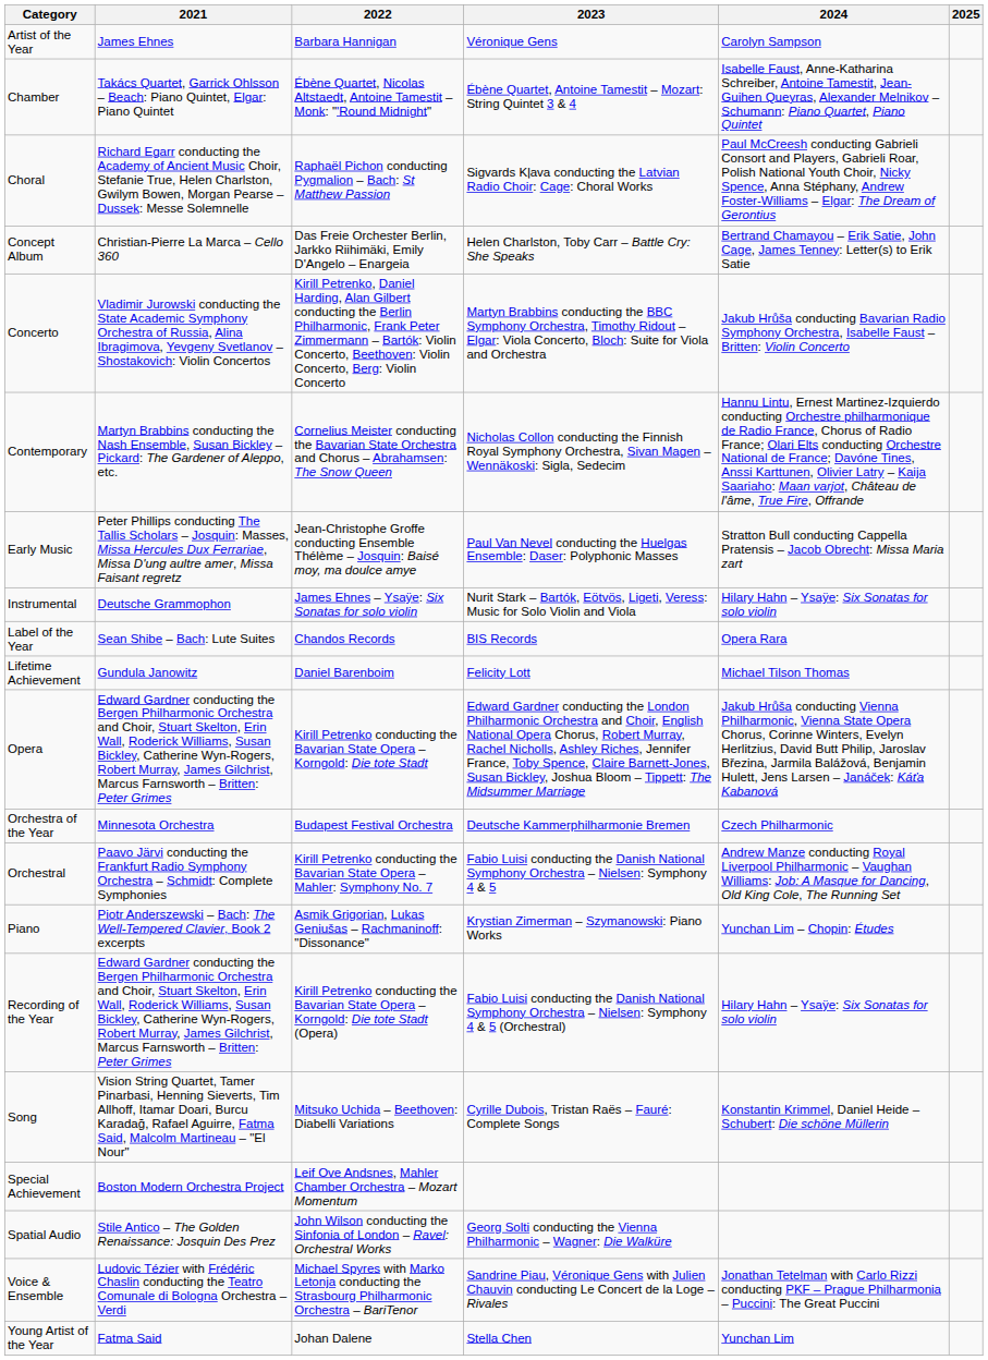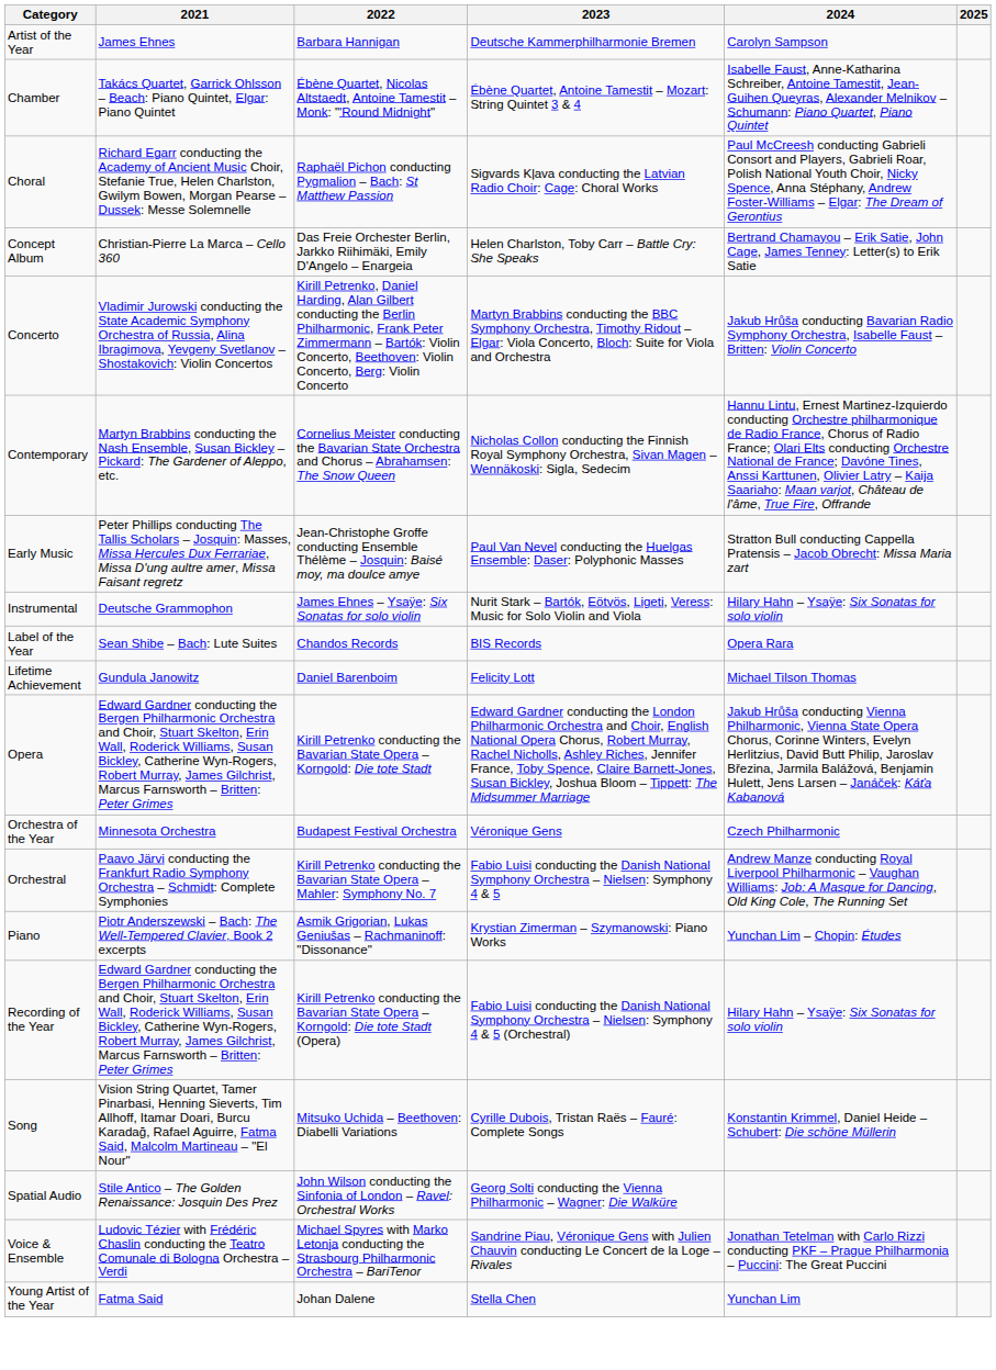 <table class="wikitable sortable">
 <tr>
 <th>Category</th>
 <th>2021</th>
 <th>2022</th>
 <th>2023</th>
 <th>2024</th>
 <th>2025</th>
 </tr>
 <tr>
 <td>Artist of the Year</td>
 <td><a href='#'>James Ehnes</a></td>
 <td><a href='#'>Barbara Hannigan</a></td>
-<td><a href='#'>Véronique Gens</a></td>
+<td><a href='#'>Deutsche Kammerphilharmonie Bremen</a></td>
 <td><a href='#'>Carolyn Sampson</a></td>
 <td></td>
 </tr>
 <tr>
 <td>Chamber</td>
 <td><a href='#'>Takács Quartet</a>, <a href='#'>Garrick Ohlsson</a> – <a href='#'>Beach</a>: Piano Quintet, <a href='#'>Elgar</a>: Piano Quintet</td>
 <td><a href='#'>Ébène Quartet</a>, <a href='#'>Nicolas Altstaedt</a>, <a href='#'>Antoine Tamestit</a> – <a href='#'>Monk</a>: "<a href='#'>'Round Midnight</a>"</td>
 <td><a href='#'>Ébène Quartet</a>, <a href='#'>Antoine Tamestit</a> – <a href='#'>Mozart</a>: String Quintet  <a href='#'>3</a> & <a href='#'>4</a></td>
 <td><a href='#'>Isabelle Faust</a>, Anne-Katharina Schreiber, <a href='#'>Antoine Tamestit</a>, <a href='#'>Jean-Guihen Queyras</a>, <a href='#'>Alexander Melnikov</a> – <a href='#'>Schumann</a>: <em><a href='#'>Piano Quartet</a></em>, <em><a href='#'>Piano Quintet</a></em></td>
 <td></td>
 </tr>
 <tr>
 <td>Choral</td>
 <td><a href='#'>Richard Egarr</a> conducting the <a href='#'>Academy of Ancient Music</a> Choir, Stefanie True, Helen Charlston, Gwilym Bowen, Morgan Pearse – <a href='#'>Dussek</a>: Messe Solemnelle</td>
 <td><a href='#'>Raphaël Pichon</a> conducting <a href='#'>Pygmalion</a> – <a href='#'>Bach</a>: <em><a href='#'>St Matthew Passion</a></em></td>
 <td>Sigvards Kļava conducting the <a href='#'>Latvian Radio Choir</a>: <a href='#'>Cage</a>: Choral Works</td>
 <td><a href='#'>Paul McCreesh</a> conducting Gabrieli Consort and Players, Gabrieli Roar, Polish National Youth Choir, <a href='#'>Nicky Spence</a>, Anna Stéphany, <a href='#'>Andrew Foster-Williams</a> – <a href='#'>Elgar</a>: <em><a href='#'>The Dream of Gerontius</a></em></td>
 <td></td>
 </tr>
 <tr>
 <td>Concept Album</td>
 <td>Christian-Pierre La Marca – <em>Cello 360</em></td>
 <td>Das Freie Orchester Berlin, Jarkko Riihimäki, Emily D'Angelo – Enargeia</td>
 <td>Helen Charlston, Toby Carr – <em>Battle Cry: She Speaks</em></td>
 <td><a href='#'>Bertrand Chamayou</a> – <a href='#'>Erik Satie</a>, <a href='#'>John Cage</a>, <a href='#'>James Tenney</a>: Letter(s) to Erik Satie</td>
 <td></td>
 </tr>
 <tr>
 <td>Concerto</td>
 <td><a href='#'>Vladimir Jurowski</a> conducting the <a href='#'>State Academic Symphony Orchestra of Russia</a>, <a href='#'>Alina Ibragimova</a>, <a href='#'>Yevgeny Svetlanov</a> – <a href='#'>Shostakovich</a>: Violin Concertos</td>
 <td><a href='#'>Kirill Petrenko</a>, <a href='#'>Daniel Harding</a>, <a href='#'>Alan Gilbert</a> conducting the <a href='#'>Berlin Philharmonic</a>, <a href='#'>Frank Peter Zimmermann</a> – <a href='#'>Bartók</a>: Violin Concerto, <a href='#'>Beethoven</a>: Violin Concerto, <a href='#'>Berg</a>: Violin Concerto</td>
 <td><a href='#'>Martyn Brabbins</a> conducting the <a href='#'>BBC Symphony Orchestra</a>, <a href='#'>Timothy Ridout</a> – <a href='#'>Elgar</a>: Viola Concerto, <a href='#'>Bloch</a>: Suite for Viola and Orchestra</td>
 <td><a href='#'>Jakub Hrůša</a> conducting <a href='#'>Bavarian Radio Symphony Orchestra</a>, <a href='#'>Isabelle Faust</a> – <a href='#'>Britten</a>: <em><a href='#'>Violin Concerto</a></em></td>
 <td></td>
 </tr>
 <tr>
 <td>Contemporary</td>
 <td><a href='#'>Martyn Brabbins</a> conducting the <a href='#'>Nash Ensemble</a>, <a href='#'>Susan Bickley</a> – <a href='#'>Pickard</a>: <em>The Gardener of Aleppo</em>, etc.</td>
 <td><a href='#'>Cornelius Meister</a> conducting the <a href='#'>Bavarian State Orchestra</a> and Chorus – <a href='#'>Abrahamsen</a>:  <em><a href='#'>The Snow Queen</a></em></td>
 <td><a href='#'>Nicholas Collon</a> conducting the Finnish Royal Symphony Orchestra, <a href='#'>Sivan Magen</a> – <a href='#'>Wennäkoski</a>: Sigla, Sedecim</td>
 <td><a href='#'>Hannu Lintu</a>, Ernest Martinez-Izquierdo conducting <a href='#'>Orchestre philharmonique de Radio France</a>, Chorus of Radio France; <a href='#'>Olari Elts</a> conducting <a href='#'>Orchestre National de France</a>; <a href='#'>Davóne Tines</a>, <a href='#'>Anssi Karttunen</a>, <a href='#'>Olivier Latry</a> – <a href='#'>Kaija Saariaho</a>: <em><a href='#'>Maan varjot</a></em>, <em>Château de l'âme</em>, <em><a href='#'>True Fire</a></em>, <em>Offrande</em></td>
 <td></td>
 </tr>
 <tr>
 <td>Early Music</td>
 <td>Peter Phillips conducting <a href='#'>The Tallis Scholars</a> – <a href='#'>Josquin</a>: Masses, <em><a href='#'>Missa Hercules Dux Ferrariae</a></em>, <em>Missa D'ung aultre amer</em>, <em>Missa Faisant regretz</em></td>
 <td>Jean-Christophe Groffe conducting Ensemble Thélème – <a href='#'>Josquin</a>: <em>Baisé moy, ma doulce amye</em></td>
 <td><a href='#'>Paul Van Nevel</a> conducting the <a href='#'>Huelgas Ensemble</a>: <a href='#'>Daser</a>: Polyphonic Masses</td>
 <td>Stratton Bull conducting Cappella Pratensis – <a href='#'>Jacob Obrecht</a>: <em>Missa Maria zart</em></td>
 <td></td>
 </tr>
 <tr>
 <td>Instrumental</td>
 <td><a href='#'>Deutsche Grammophon</a></td>
 <td><a href='#'>James Ehnes</a> – <a href='#'>Ysaÿe</a>: <em><a href='#'>Six Sonatas for solo violin</a></em></td>
 <td>Nurit Stark – <a href='#'>Bartók</a>, <a href='#'>Eötvös</a>, <a href='#'>Ligeti</a>, <a href='#'>Veress</a>: Music for Solo Violin and Viola</td>
 <td><a href='#'>Hilary Hahn</a> – <a href='#'>Ysaÿe</a>: <em><a href='#'>Six Sonatas for solo violin</a></em></td>
 <td></td>
 </tr>
 <tr>
 <td>Label of the Year</td>
 <td><a href='#'>Sean Shibe</a> – <a href='#'>Bach</a>: Lute Suites</td>
 <td><a href='#'>Chandos Records</a></td>
 <td><a href='#'>BIS Records</a></td>
 <td><a href='#'>Opera Rara</a></td>
 <td></td>
 </tr>
 <tr>
 <td>Lifetime Achievement</td>
 <td><a href='#'>Gundula Janowitz</a></td>
 <td><a href='#'>Daniel Barenboim</a></td>
 <td><a href='#'>Felicity Lott</a></td>
 <td><a href='#'>Michael Tilson Thomas</a></td>
 <td></td>
 </tr>
 <tr>
 <td>Opera</td>
 <td><a href='#'>Edward Gardner</a> conducting the <a href='#'>Bergen Philharmonic Orchestra</a> and Choir, <a href='#'>Stuart Skelton</a>, <a href='#'>Erin Wall</a>, <a href='#'>Roderick Williams</a>, <a href='#'>Susan Bickley</a>, Catherine Wyn-Rogers, <a href='#'>Robert Murray</a>, <a href='#'>James Gilchrist</a>, Marcus Farnsworth – <a href='#'>Britten</a>: <em><a href='#'>Peter Grimes</a></em></td>
 <td><a href='#'>Kirill Petrenko</a> conducting the <a href='#'>Bavarian State Opera</a> – <a href='#'>Korngold</a>: <em><a href='#'>Die tote Stadt</a></em></td>
 <td><a href='#'>Edward Gardner</a> conducting the <a href='#'>London Philharmonic Orchestra</a> and <a href='#'>Choir</a>, <a href='#'>English National Opera</a> Chorus, <a href='#'>Robert Murray</a>, <a href='#'>Rachel Nicholls</a>, <a href='#'>Ashley Riches</a>, Jennifer France, <a href='#'>Toby Spence</a>, <a href='#'>Claire Barnett-Jones</a>, <a href='#'>Susan Bickley</a>, Joshua Bloom – <a href='#'>Tippett</a>: <em><a href='#'>The Midsummer Marriage</a></em></td>
 <td><a href='#'>Jakub Hrůša</a> conducting <a href='#'>Vienna Philharmonic</a>, <a href='#'>Vienna State Opera</a> Chorus, Corinne Winters, Evelyn Herlitzius, David Butt Philip, Jaroslav Březina, Jarmila Balážová, Benjamin Hulett, Jens Larsen – <a href='#'>Janáček</a>: <em><a href='#'>Káťa Kabanová</a></em></td>
 <td></td>
 </tr>
 <tr>
 <td>Orchestra of the Year</td>
 <td><a href='#'>Minnesota Orchestra</a></td>
 <td><a href='#'>Budapest Festival Orchestra</a></td>
-<td><a href='#'>Deutsche Kammerphilharmonie Bremen</a></td>
+<td><a href='#'>Véronique Gens</a></td>
 <td><a href='#'>Czech Philharmonic</a></td>
 <td></td>
 </tr>
 <tr>
 <td>Orchestral</td>
 <td><a href='#'>Paavo Järvi</a> conducting the <a href='#'>Frankfurt Radio Symphony Orchestra</a> – <a href='#'>Schmidt</a>: Complete Symphonies</td>
 <td><a href='#'>Kirill Petrenko</a> conducting the <a href='#'>Bavarian State Opera</a> – <a href='#'>Mahler</a>: <a href='#'>Symphony No. 7</a></td>
 <td><a href='#'>Fabio Luisi</a> conducting the <a href='#'>Danish National Symphony Orchestra</a> – <a href='#'>Nielsen</a>: Symphony  <a href='#'>4</a> & <a href='#'>5</a></td>
 <td><a href='#'>Andrew Manze</a> conducting <a href='#'>Royal Liverpool Philharmonic</a> – <a href='#'>Vaughan Williams</a>: <em><a href='#'>Job: A Masque for Dancing</a></em>, <em>Old King Cole</em>, <em>The Running Set</em></td>
 <td></td>
 </tr>
 <tr>
 <td>Piano</td>
 <td><a href='#'>Piotr Anderszewski</a> – <a href='#'>Bach</a>: <a href='#'><em>The Well-Tempered Clavier</em>, Book 2</a> excerpts</td>
 <td><a href='#'>Asmik Grigorian</a>, <a href='#'>Lukas Geniušas</a> – <a href='#'>Rachmaninoff</a>: "Dissonance"</td>
 <td><a href='#'>Krystian Zimerman</a> – <a href='#'>Szymanowski</a>: Piano Works</td>
 <td><a href='#'>Yunchan Lim</a> – <a href='#'>Chopin</a>: <em><a href='#'>Études</a></em></td>
 <td></td>
 </tr>
 <tr>
 <td>Recording of the Year</td>
 <td><a href='#'>Edward Gardner</a> conducting the <a href='#'>Bergen Philharmonic Orchestra</a> and Choir, <a href='#'>Stuart Skelton</a>, <a href='#'>Erin Wall</a>, <a href='#'>Roderick Williams</a>, <a href='#'>Susan Bickley</a>, Catherine Wyn-Rogers, <a href='#'>Robert Murray</a>, <a href='#'>James Gilchrist</a>, Marcus Farnsworth – <a href='#'>Britten</a>: <em><a href='#'>Peter Grimes</a></em></td>
 <td><a href='#'>Kirill Petrenko</a> conducting the <a href='#'>Bavarian State Opera</a> – <a href='#'>Korngold</a>: <em><a href='#'>Die tote Stadt</a></em> (Opera)</td>
 <td><a href='#'>Fabio Luisi</a> conducting the <a href='#'>Danish National Symphony Orchestra</a> – <a href='#'>Nielsen</a>: Symphony  <a href='#'>4</a> & <a href='#'>5</a> (Orchestral)</td>
 <td><a href='#'>Hilary Hahn</a> – <a href='#'>Ysaÿe</a>: <em><a href='#'>Six Sonatas for solo violin</a></em></td>
 <td></td>
 </tr>
 <tr>
 <td>Song</td>
 <td>Vision String Quartet, Tamer Pinarbasi, Henning Sieverts, Tim Allhoff, Itamar Doari, Burcu Karadağ, Rafael Aguirre, <a href='#'>Fatma Said</a>, <a href='#'>Malcolm Martineau</a> – "El Nour"</td>
 <td><a href='#'>Mitsuko Uchida</a> – <a href='#'>Beethoven</a>: Diabelli Variations</td>
 <td><a href='#'>Cyrille Dubois</a>, Tristan Raës – <a href='#'>Fauré</a>: Complete Songs</td>
 <td><a href='#'>Konstantin Krimmel</a>, Daniel Heide – <a href='#'>Schubert</a>: <em><a href='#'>Die schöne Müllerin</a></em></td>
 <td></td>
 </tr>
 <tr>
-<td>Special Achievement</td>
-<td><a href='#'>Boston Modern Orchestra Project</a></td>
-<td><a href='#'>Leif Ove Andsnes</a>, <a href='#'>Mahler Chamber Orchestra</a> – <em>Mozart Momentum</em></td>
-<td></td>
-<td></td>
-<td></td>
-</tr>
-<tr>
 <td>Spatial Audio</td>
 <td><a href='#'>Stile Antico</a> – <em>The Golden Renaissance: Josquin Des Prez</em></td>
 <td><a href='#'>John Wilson</a> conducting the <a href='#'>Sinfonia of London</a> – <em><a href='#'>Ravel</a>: Orchestral Works</em></td>
 <td><a href='#'>Georg Solti</a> conducting the <a href='#'>Vienna Philharmonic</a> – <a href='#'>Wagner</a>: <em><a href='#'>Die Walküre</a></em></td>
 <td></td>
 <td></td>
 </tr>
 <tr>
 <td>Voice & Ensemble</td>
 <td><a href='#'>Ludovic Tézier</a> with <a href='#'>Frédéric Chaslin</a> conducting the <a href='#'>Teatro Comunale di Bologna</a> Orchestra – <a href='#'>Verdi</a></td>
 <td><a href='#'>Michael Spyres</a> with <a href='#'>Marko Letonja</a> conducting the <a href='#'>Strasbourg Philharmonic Orchestra</a> – <em>BariTenor</em></td>
 <td><a href='#'>Sandrine Piau</a>, <a href='#'>Véronique Gens</a> with <a href='#'>Julien Chauvin</a> conducting Le Concert de la Loge – <em>Rivales</em></td>
 <td><a href='#'>Jonathan Tetelman</a> with <a href='#'>Carlo Rizzi</a> conducting <a href='#'>PKF – Prague Philharmonia</a> – <a href='#'>Puccini</a>: The Great Puccini</td>
 <td></td>
 </tr>
 <tr>
 <td>Young Artist of the Year</td>
 <td><a href='#'>Fatma Said</a></td>
 <td>Johan Dalene</td>
 <td><a href='#'>Stella Chen</a></td>
 <td><a href='#'>Yunchan Lim</a></td>
 <td></td>
 </tr>
 </table>
